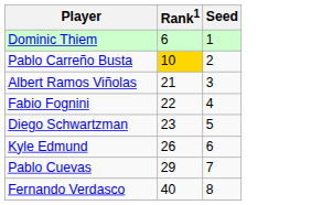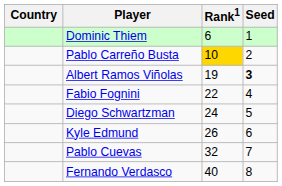 <table class="sortable wikitable">
 <tr>
+<th width="70">Country</th>
 <th width="175">Player</th>
 <th>Rank<sup>1</sup></th>
 <th>Seed</th>
 </tr>
 <tr style="background:#cfc;">
+<td></td>
 <td><a href='#'>Dominic Thiem</a></td>
 <td>6</td>
 <td>1</td>
 </tr>
 <tr>
+<td></td>
 <td><a href='#'>Pablo Carreño Busta</a></td>
 <td style="background: gold;">10</td>
 <td>2</td>
 </tr>
 <tr>
+<td></td>
 <td><a href='#'>Albert Ramos Viñolas</a></td>
-<td>21</td>
-<td>3</td>
+<td>19</td>
+<td><strong>3</strong></td>
 </tr>
 <tr>
+<td></td>
 <td><a href='#'>Fabio Fognini</a></td>
 <td>22</td>
 <td>4</td>
 </tr>
 <tr>
+<td></td>
 <td><a href='#'>Diego Schwartzman</a></td>
-<td>23</td>
+<td>24</td>
 <td>5</td>
 </tr>
 <tr>
+<td></td>
 <td><a href='#'>Kyle Edmund</a></td>
 <td>26</td>
 <td>6</td>
 </tr>
 <tr>
+<td></td>
 <td><a href='#'>Pablo Cuevas</a></td>
-<td>29</td>
+<td>32</td>
 <td>7</td>
 </tr>
 <tr>
+<td></td>
 <td><a href='#'>Fernando Verdasco</a></td>
 <td>40</td>
 <td>8</td>
 </tr>
 </table>
